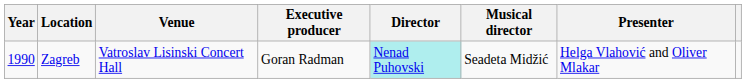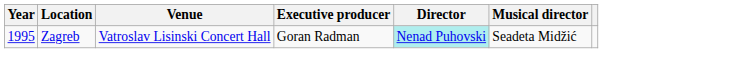 <table class="wikitable">
 <tr>
 <th scope="col">Year</th>
 <th scope="col">Location</th>
 <th scope="col">Venue</th>
 <th scope="col">Executive producer</th>
 <th scope="col">Director</th>
 <th scope="col">Musical director</th>
-<th scope="col">Presenter</th>
 <th scope="col"></th>
 </tr>
 <tr>
-<td><a href='#'>1990</a></td>
+<td><a href='#'>1995</a></td>
 <td><a href='#'>Zagreb</a></td>
 <td><a href='#'>Vatroslav Lisinski Concert Hall</a></td>
 <td>Goran Radman</td>
 <td style="background: paleturquoise;"><a href='#'>Nenad Puhovski</a></td>
 <td>Seadeta Midžić</td>
-<td><a href='#'>Helga Vlahović</a> and <a href='#'>Oliver Mlakar</a></td>
 <td></td>
 </tr>
 </table>
